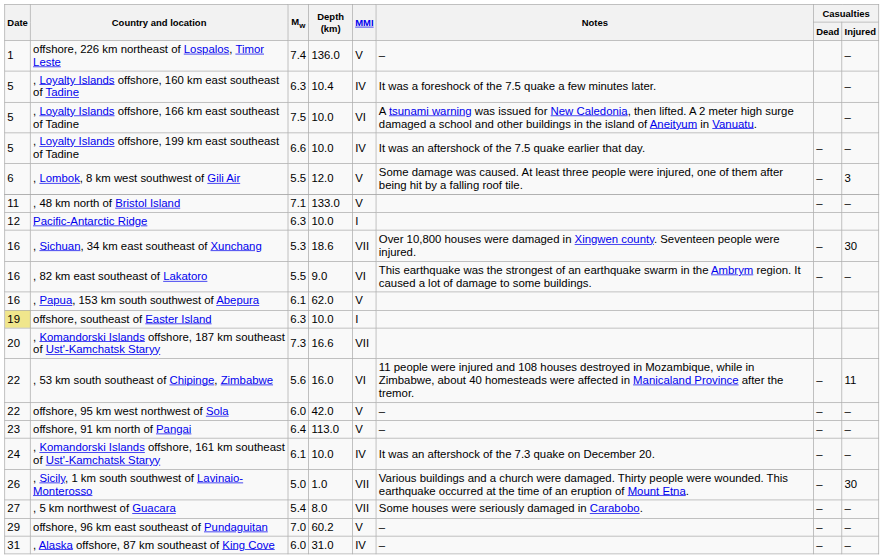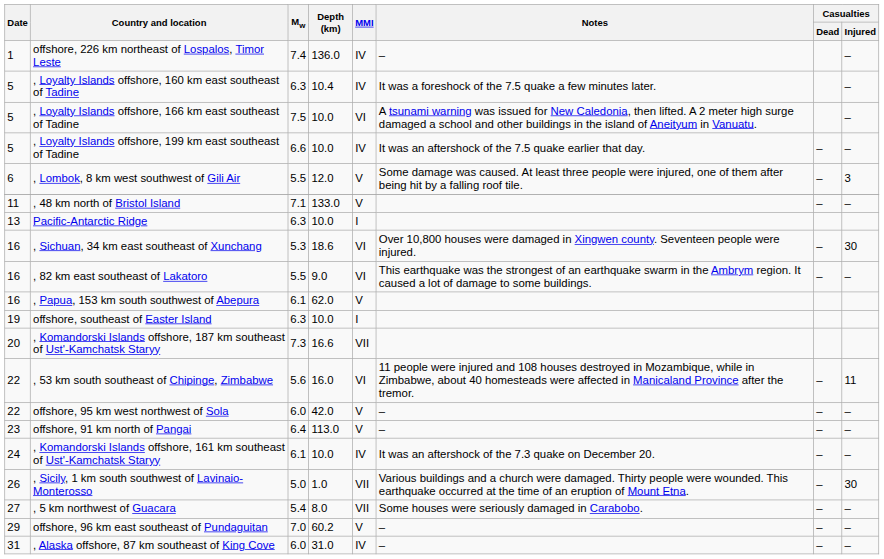 <table class="wikitable sortable sort-under" style="border:1px black; margin-left:1em;">
 <tr>
 <th rowspan="2"><small>Date</small></th>
 <th rowspan="2" style="width: 355px"><small>Country and location</small></th>
 <th rowspan="2"><small>M<sub>w</sub></small></th>
 <th rowspan="2"><small>Depth (km)</small></th>
 <th rowspan="2"><small><a href='#'>MMI</a></small></th>
 <th rowspan="2" class="unsortable"><small>Notes</small></th>
 <th colspan="2"><small>Casualties</small></th>
 </tr>
 <tr>
 <th><small>Dead</small></th>
 <th><small>Injured</small></th>
 </tr>
 <tr>
 <td>1</td>
 <td> offshore, 226 km northeast of <a href='#'>Lospalos</a>, <a href='#'>Timor Leste</a></td>
 <td>7.4</td>
 <td>136.0</td>
-<td>V</td>
+<td>IV</td>
 <td>–</td>
 <td></td>
 <td>–</td>
 </tr>
 <tr>
 <td>5</td>
 <td>, <a href='#'>Loyalty Islands</a> offshore, 160 km east southeast of <a href='#'>Tadine</a></td>
 <td>6.3</td>
 <td>10.4</td>
 <td>IV</td>
 <td>It was a foreshock of the 7.5 quake a few minutes later.</td>
 <td></td>
 <td>–</td>
 </tr>
 <tr>
 <td>5</td>
 <td>, <a href='#'>Loyalty Islands</a> offshore, 166 km east southeast of Tadine</td>
 <td>7.5</td>
 <td>10.0</td>
 <td>VI</td>
 <td>A <a href='#'>tsunami warning</a> was issued for <a href='#'>New Caledonia</a>, then lifted. A 2 meter high surge damaged a school and other buildings in the island of <a href='#'>Aneityum</a> in <a href='#'>Vanuatu</a>.</td>
 <td></td>
 <td>–</td>
 </tr>
 <tr>
 <td>5</td>
 <td>, <a href='#'>Loyalty Islands</a> offshore, 199 km east southeast of Tadine</td>
 <td>6.6</td>
 <td>10.0</td>
 <td>IV</td>
 <td>It was an aftershock of the 7.5 quake earlier that day.</td>
 <td>–</td>
 <td>–</td>
 </tr>
 <tr>
 <td>6</td>
 <td>, <a href='#'>Lombok</a>, 8 km west southwest of <a href='#'>Gili Air</a></td>
 <td>5.5</td>
 <td>12.0</td>
 <td>V</td>
 <td>Some damage was caused. At least three people were injured, one of them after being hit by a falling roof tile.</td>
 <td>–</td>
 <td>3</td>
 </tr>
 <tr>
 </tr>
 <tr>
 <td>11</td>
 <td>, 48 km north of <a href='#'>Bristol Island</a></td>
 <td>7.1</td>
 <td>133.0</td>
 <td>V</td>
 <td></td>
 <td>–</td>
 <td>–</td>
 </tr>
 <tr>
-<td>12</td>
+<td>13</td>
 <td><a href='#'>Pacific-Antarctic Ridge</a></td>
 <td>6.3</td>
 <td>10.0</td>
 <td>I</td>
 <td></td>
 <td></td>
 <td></td>
 </tr>
 <tr>
 <td>16</td>
 <td>, <a href='#'>Sichuan</a>, 34 km east southeast of <a href='#'>Xunchang</a></td>
 <td>5.3</td>
 <td>18.6</td>
-<td>VII</td>
+<td>VI</td>
 <td>Over 10,800 houses were damaged in <a href='#'>Xingwen county</a>. Seventeen people were injured.</td>
 <td>–</td>
 <td>30</td>
 </tr>
 <tr>
 <td>16</td>
 <td>, 82 km east southeast of <a href='#'>Lakatoro</a></td>
 <td>5.5</td>
 <td>9.0</td>
 <td>VI</td>
 <td>This earthquake was the strongest of an earthquake swarm in the <a href='#'>Ambrym</a> region. It caused a lot of damage to some buildings.</td>
 <td>–</td>
 <td>–</td>
 </tr>
 <tr>
 <td>16</td>
 <td>, <a href='#'>Papua</a>, 153 km south southwest of <a href='#'>Abepura</a></td>
 <td>6.1</td>
 <td>62.0</td>
 <td>V</td>
 <td></td>
 <td></td>
 <td></td>
 </tr>
 <tr>
-<td style="background: khaki;">19</td>
+<td>19</td>
 <td> offshore, southeast of <a href='#'>Easter Island</a></td>
 <td>6.3</td>
 <td>10.0</td>
 <td>I</td>
 <td></td>
 <td></td>
 <td></td>
 </tr>
 <tr>
 <td>20</td>
 <td>, <a href='#'>Komandorski Islands</a> offshore, 187 km southeast of <a href='#'>Ust'-Kamchatsk Staryy</a></td>
 <td>7.3</td>
 <td>16.6</td>
 <td>VII</td>
 <td></td>
 <td></td>
 <td></td>
 </tr>
 <tr>
 <td>22</td>
 <td>, 53 km south southeast of <a href='#'>Chipinge</a>, <a href='#'>Zimbabwe</a></td>
 <td>5.6</td>
 <td>16.0</td>
 <td>VI</td>
 <td>11 people were injured and 108 houses destroyed in Mozambique, while in Zimbabwe, about 40 homesteads were affected in <a href='#'>Manicaland Province</a> after the tremor.</td>
 <td>–</td>
 <td>11</td>
 </tr>
 <tr>
 <td>22</td>
 <td> offshore, 95 km west northwest of <a href='#'>Sola</a></td>
 <td>6.0</td>
 <td>42.0</td>
 <td>V</td>
 <td>–</td>
 <td>–</td>
 <td>–</td>
 </tr>
 <tr>
 <td>23</td>
 <td> offshore, 91 km north of <a href='#'>Pangai</a></td>
 <td>6.4</td>
 <td>113.0</td>
 <td>V</td>
 <td>–</td>
 <td>–</td>
 <td>–</td>
 </tr>
 <tr>
 <td>24</td>
 <td>, <a href='#'>Komandorski Islands</a> offshore, 161 km southeast of <a href='#'>Ust'-Kamchatsk Staryy</a></td>
 <td>6.1</td>
 <td>10.0</td>
 <td>IV</td>
 <td>It was an aftershock of the 7.3 quake on December 20.</td>
 <td>–</td>
 <td>–</td>
 </tr>
 <tr>
 <td>26</td>
 <td>, <a href='#'>Sicily</a>, 1 km south southwest of <a href='#'>Lavinaio-Monterosso</a></td>
 <td>5.0</td>
 <td>1.0</td>
 <td>VII</td>
 <td>Various buildings and a church were damaged. Thirty people were wounded. This earthquake occurred at the time of an eruption of <a href='#'>Mount Etna</a>.</td>
 <td>–</td>
 <td>30</td>
 </tr>
 <tr>
 <td>27</td>
 <td>, 5 km northwest of <a href='#'>Guacara</a></td>
 <td>5.4</td>
 <td>8.0</td>
 <td>VII</td>
 <td>Some houses were seriously damaged in <a href='#'>Carabobo</a>.</td>
 <td>–</td>
 <td>–</td>
 </tr>
 <tr>
 <td>29</td>
 <td> offshore, 96 km east southeast of <a href='#'>Pundaguitan</a></td>
 <td>7.0</td>
 <td>60.2</td>
 <td>V</td>
 <td>–</td>
 <td>–</td>
 <td>–</td>
 </tr>
 <tr>
 <td>31</td>
 <td>, <a href='#'>Alaska</a> offshore, 87 km southeast of <a href='#'>King Cove</a></td>
 <td>6.0</td>
 <td>31.0</td>
 <td>IV</td>
 <td>–</td>
 <td>–</td>
 <td>–</td>
 </tr>
 <tr>
 </tr>
 </table>
